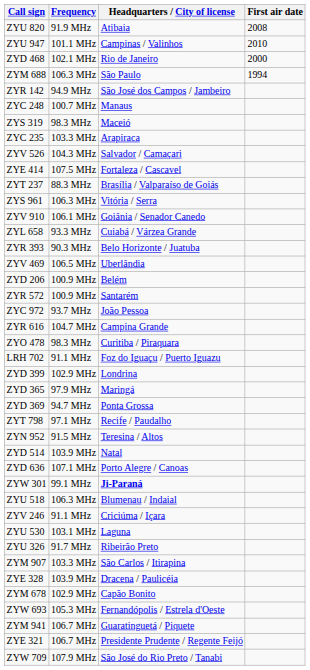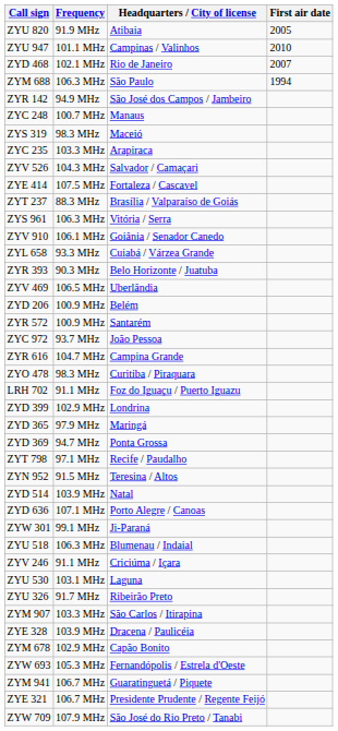 <table class="wikitable sortable">
 <tr>
 <th><a href='#'>Call sign</a></th>
 <th data-sort-type="number"><a href='#'>Frequency</a></th>
 <th>Headquarters / <a href='#'>City of license</a></th>
 <th>First air date</th>
 </tr>
 <tr>
 <td>ZYU 820</td>
 <td>91.9 MHz</td>
 <td><a href='#'>Atibaia</a></td>
-<td>2008</td>
+<td>2005</td>
 </tr>
 <tr>
 <td>ZYU 947</td>
 <td>101.1 MHz</td>
 <td><a href='#'>Campinas</a> / <a href='#'>Valinhos</a></td>
 <td>2010</td>
 </tr>
 <tr>
 <td>ZYD 468</td>
 <td>102.1 MHz</td>
 <td><a href='#'>Rio de Janeiro</a></td>
-<td>2000</td>
+<td>2007</td>
 </tr>
 <tr>
 <td>ZYM 688</td>
 <td>106.3 MHz</td>
 <td><a href='#'>São Paulo</a></td>
 <td>1994</td>
 </tr>
 <tr>
 <td>ZYR 142</td>
 <td>94.9 MHz</td>
 <td><a href='#'>São José dos Campos</a> / <a href='#'>Jambeiro</a></td>
 <td></td>
 </tr>
 <tr>
 <td>ZYC 248</td>
 <td>100.7 MHz</td>
 <td><a href='#'>Manaus</a></td>
 <td></td>
 </tr>
 <tr>
 <td>ZYS 319</td>
 <td>98.3 MHz</td>
 <td><a href='#'>Maceió</a></td>
 <td></td>
 </tr>
 <tr>
 <td>ZYC 235</td>
 <td>103.3 MHz</td>
 <td><a href='#'>Arapiraca</a></td>
 <td></td>
 </tr>
 <tr>
 <td>ZYV 526</td>
 <td>104.3 MHz</td>
 <td><a href='#'>Salvador</a> / <a href='#'>Camaçari</a></td>
 <td></td>
 </tr>
 <tr>
 <td>ZYE 414</td>
 <td>107.5 MHz</td>
 <td><a href='#'>Fortaleza</a> / <a href='#'>Cascavel</a></td>
 <td></td>
 </tr>
 <tr>
 <td>ZYT 237</td>
 <td>88.3 MHz</td>
 <td><a href='#'>Brasília</a> / <a href='#'>Valparaíso de Goiás</a></td>
 <td></td>
 </tr>
 <tr>
 <td>ZYS 961</td>
 <td>106.3 MHz</td>
 <td><a href='#'>Vitória</a> / <a href='#'>Serra</a></td>
 <td></td>
 </tr>
 <tr>
 <td>ZYV 910</td>
 <td>106.1 MHz</td>
 <td><a href='#'>Goiânia</a> / <a href='#'>Senador Canedo</a></td>
 <td></td>
 </tr>
 <tr>
 <td>ZYL 658</td>
 <td>93.3 MHz</td>
 <td><a href='#'>Cuiabá</a> / <a href='#'>Várzea Grande</a></td>
 <td></td>
 </tr>
 <tr>
 <td>ZYR 393</td>
 <td>90.3 MHz</td>
 <td><a href='#'>Belo Horizonte</a> / <a href='#'>Juatuba</a></td>
 <td></td>
 </tr>
 <tr>
 <td>ZYV 469</td>
 <td>106.5 MHz</td>
 <td><a href='#'>Uberlândia</a></td>
 <td></td>
 </tr>
 <tr>
 <td>ZYD 206</td>
 <td>100.9 MHz</td>
 <td><a href='#'>Belém</a></td>
 <td></td>
 </tr>
 <tr>
 <td>ZYR 572</td>
 <td>100.9 MHz</td>
 <td><a href='#'>Santarém</a></td>
 <td></td>
 </tr>
 <tr>
 <td>ZYC 972</td>
 <td>93.7 MHz</td>
 <td><a href='#'>João Pessoa</a></td>
 <td></td>
 </tr>
 <tr>
 <td>ZYR 616</td>
 <td>104.7 MHz</td>
 <td><a href='#'>Campina Grande</a></td>
 <td></td>
 </tr>
 <tr>
 <td>ZYO 478</td>
 <td>98.3 MHz</td>
 <td><a href='#'>Curitiba</a> / <a href='#'>Piraquara</a></td>
 <td></td>
 </tr>
 <tr>
 <td>LRH 702</td>
 <td>91.1 MHz</td>
 <td><a href='#'>Foz do Iguaçu</a> / <a href='#'>Puerto Iguazu</a></td>
 <td></td>
 </tr>
 <tr>
 <td>ZYD 399</td>
 <td>102.9 MHz</td>
 <td><a href='#'>Londrina</a></td>
 <td></td>
 </tr>
 <tr>
 <td>ZYD 365</td>
 <td>97.9 MHz</td>
 <td><a href='#'>Maringá</a></td>
 <td></td>
 </tr>
 <tr>
 <td>ZYD 369</td>
 <td>94.7 MHz</td>
 <td><a href='#'>Ponta Grossa</a></td>
 <td></td>
 </tr>
 <tr>
 <td>ZYT 798</td>
 <td>97.1 MHz</td>
 <td><a href='#'>Recife</a> / <a href='#'>Paudalho</a></td>
 <td></td>
 </tr>
 <tr>
 <td>ZYN 952</td>
 <td>91.5 MHz</td>
 <td><a href='#'>Teresina</a> / <a href='#'>Altos</a></td>
 <td></td>
 </tr>
 <tr>
 <td>ZYD 514</td>
 <td>103.9 MHz</td>
 <td><a href='#'>Natal</a></td>
 <td></td>
 </tr>
 <tr>
 <td>ZYD 636</td>
 <td>107.1 MHz</td>
 <td><a href='#'>Porto Alegre</a> / <a href='#'>Canoas</a></td>
 <td></td>
 </tr>
 <tr>
 <td>ZYW 301</td>
 <td>99.1 MHz</td>
-<td><strong><a href='#'>Ji-Paraná</a></strong></td>
+<td><a href='#'>Ji-Paraná</a></td>
 <td></td>
 </tr>
 <tr>
 <td>ZYU 518</td>
 <td>106.3 MHz</td>
 <td><a href='#'>Blumenau</a> / <a href='#'>Indaial</a></td>
 <td></td>
 </tr>
 <tr>
 <td>ZYV 246</td>
 <td>91.1 MHz</td>
 <td><a href='#'>Criciúma</a> / <a href='#'>Içara</a></td>
 <td></td>
 </tr>
 <tr>
 <td>ZYU 530</td>
 <td>103.1 MHz</td>
 <td><a href='#'>Laguna</a></td>
 <td></td>
 </tr>
 <tr>
 <td>ZYU 326</td>
 <td>91.7 MHz</td>
 <td><a href='#'>Ribeirão Preto</a></td>
 <td></td>
 </tr>
 <tr>
 <td>ZYM 907</td>
 <td>103.3 MHz</td>
 <td><a href='#'>São Carlos</a> / <a href='#'>Itirapina</a></td>
 <td></td>
 </tr>
 <tr>
 <td>ZYE 328</td>
 <td>103.9 MHz</td>
 <td><a href='#'>Dracena</a> / <a href='#'>Paulicéia</a></td>
 <td></td>
 </tr>
 <tr>
 <td>ZYM 678</td>
 <td>102.9 MHz</td>
 <td><a href='#'>Capão Bonito</a></td>
 <td></td>
 </tr>
 <tr>
 <td>ZYW 693</td>
 <td>105.3 MHz</td>
 <td><a href='#'>Fernandópolis</a> / <a href='#'>Estrela d'Oeste</a></td>
 <td></td>
 </tr>
 <tr>
 <td>ZYM 941</td>
 <td>106.7 MHz</td>
 <td><a href='#'>Guaratinguetá</a> / <a href='#'>Piquete</a></td>
 <td></td>
 </tr>
 <tr>
 <td>ZYE 321</td>
 <td>106.7 MHz</td>
 <td><a href='#'>Presidente Prudente</a> / <a href='#'>Regente Feijó</a></td>
 <td></td>
 </tr>
 <tr>
 <td>ZYW 709</td>
 <td>107.9 MHz</td>
 <td><a href='#'>São José do Rio Preto</a> / <a href='#'>Tanabi</a></td>
 <td></td>
 </tr>
 </table>
